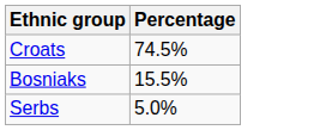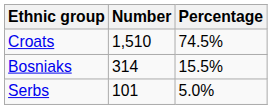 <table class="wikitable">
 <tr>
 <th>Ethnic group</th>
+<th>Number</th>
 <th>Percentage</th>
 </tr>
 <tr>
 <td><a href='#'>Croats</a></td>
+<td>1,510</td>
 <td>74.5%</td>
 </tr>
 <tr>
 <td><a href='#'>Bosniaks</a></td>
+<td>314</td>
 <td>15.5%</td>
 </tr>
 <tr>
 <td><a href='#'>Serbs</a></td>
+<td>101</td>
 <td>5.0%</td>
 </tr>
 </table>
